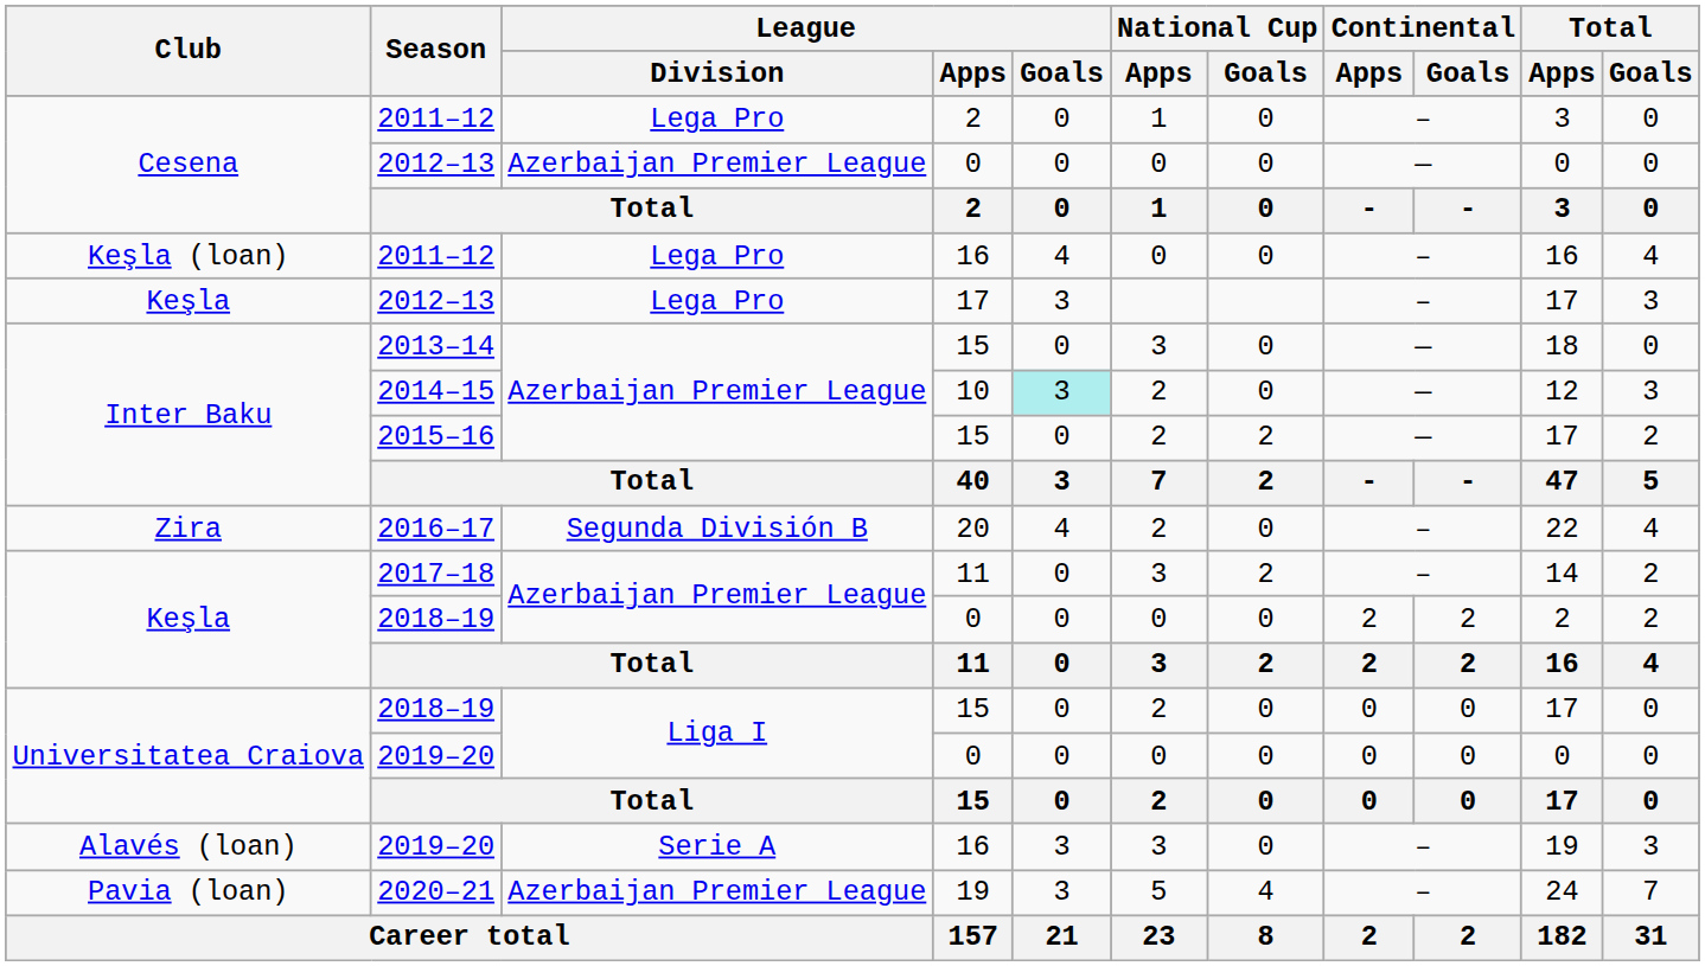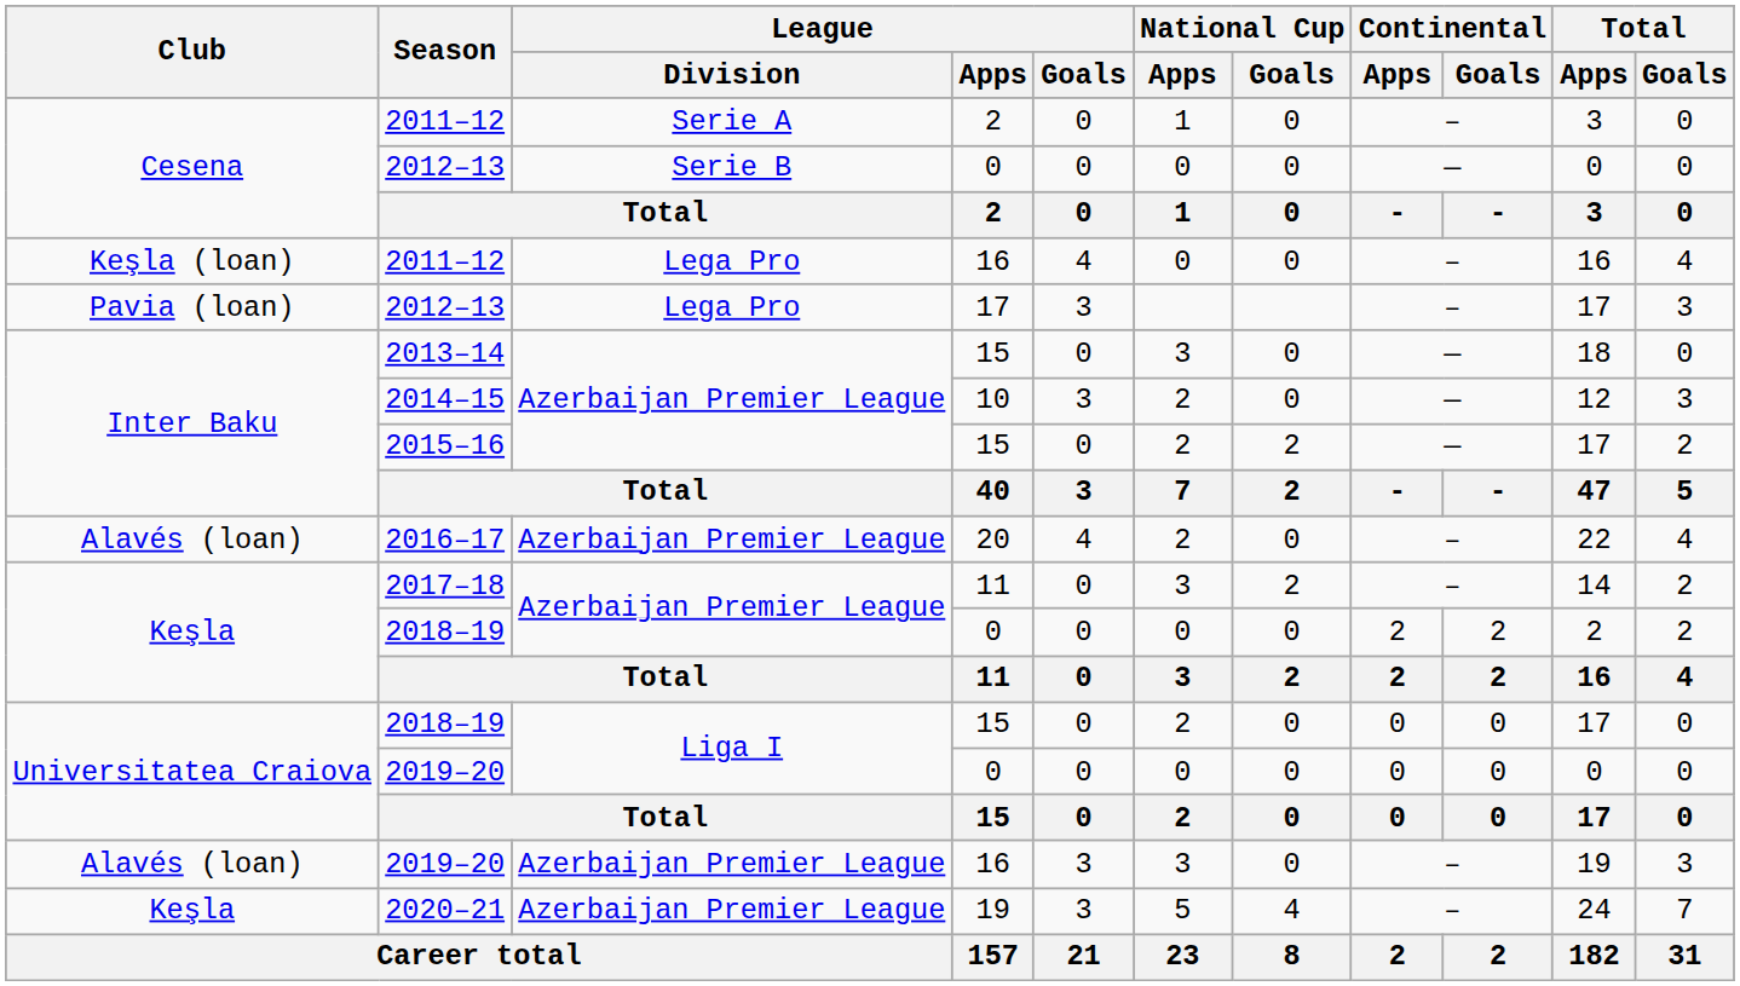 <table class="wikitable" style="text-align: center;">
 <tr>
 <th rowspan="2">Club</th>
 <th rowspan="2">Season</th>
 <th colspan="3">League</th>
 <th colspan="2">National Cup</th>
 <th colspan="2">Continental</th>
 <th colspan="2">Total</th>
 </tr>
 <tr>
 <th>Division</th>
 <th>Apps</th>
 <th>Goals</th>
 <th>Apps</th>
 <th>Goals</th>
 <th>Apps</th>
 <th>Goals</th>
 <th>Apps</th>
 <th>Goals</th>
 </tr>
 <tr>
 <td rowspan="3"><a href='#'>Cesena</a></td>
 <td><a href='#'>2011–12</a></td>
-<td><a href='#'>Lega Pro</a></td>
+<td rowspan="1"><a href='#'>Serie A</a></td>
 <td>2</td>
 <td>0</td>
 <td>1</td>
 <td>0</td>
 <td colspan="2">–</td>
 <td>3</td>
 <td>0</td>
 </tr>
 <tr>
 <td><a href='#'>2012–13</a></td>
-<td><a href='#'>Azerbaijan Premier League</a></td>
+<td rowspan="1"><a href='#'>Serie B</a></td>
 <td>0</td>
 <td>0</td>
 <td>0</td>
 <td>0</td>
 <td colspan="2">—</td>
 <td>0</td>
 <td>0</td>
 </tr>
 <tr>
 <th colspan="2">Total</th>
 <th>2</th>
 <th>0</th>
 <th>1</th>
 <th>0</th>
 <th>-</th>
 <th>-</th>
 <th>3</th>
 <th>0</th>
 </tr>
 <tr>
 <td><a href='#'>Keşla</a> (loan)</td>
 <td><a href='#'>2011–12</a></td>
 <td><a href='#'>Lega Pro</a></td>
 <td>16</td>
 <td>4</td>
 <td>0</td>
 <td>0</td>
 <td colspan="2">–</td>
 <td>16</td>
 <td>4</td>
 </tr>
 <tr>
-<td><a href='#'>Keşla</a></td>
+<td><a href='#'>Pavia</a> (loan)</td>
 <td><a href='#'>2012–13</a></td>
 <td><a href='#'>Lega Pro</a></td>
 <td>17</td>
 <td>3</td>
 <td></td>
 <td></td>
 <td colspan="2">–</td>
 <td>17</td>
 <td>3</td>
 </tr>
 <tr>
 <td rowspan="4"><a href='#'>Inter Baku</a></td>
 <td><a href='#'>2013–14</a></td>
 <td rowspan="3"><a href='#'>Azerbaijan Premier League</a></td>
 <td>15</td>
 <td>0</td>
 <td>3</td>
 <td>0</td>
 <td colspan="2">—</td>
 <td>18</td>
 <td>0</td>
 </tr>
 <tr>
 <td><a href='#'>2014–15</a></td>
 <td>10</td>
-<td style="background: paleturquoise;">3</td>
+<td>3</td>
 <td>2</td>
 <td>0</td>
 <td colspan="2">—</td>
 <td>12</td>
 <td>3</td>
 </tr>
 <tr>
 <td><a href='#'>2015–16</a></td>
 <td>15</td>
 <td>0</td>
 <td>2</td>
 <td>2</td>
 <td colspan="2">—</td>
 <td>17</td>
 <td>2</td>
 </tr>
 <tr>
 <th colspan="2">Total</th>
 <th>40</th>
 <th>3</th>
 <th>7</th>
 <th>2</th>
 <th>-</th>
 <th>-</th>
 <th>47</th>
 <th>5</th>
 </tr>
 <tr>
-<td><a href='#'>Zira</a></td>
+<td><a href='#'>Alavés</a> (loan)</td>
 <td><a href='#'>2016–17</a></td>
-<td><a href='#'>Segunda División B</a></td>
+<td><a href='#'>Azerbaijan Premier League</a></td>
 <td>20</td>
 <td>4</td>
 <td>2</td>
 <td>0</td>
 <td colspan="2">–</td>
 <td>22</td>
 <td>4</td>
 </tr>
 <tr>
 <td rowspan="3"><a href='#'>Keşla</a></td>
 <td><a href='#'>2017–18</a></td>
 <td rowspan="2"><a href='#'>Azerbaijan Premier League</a></td>
 <td>11</td>
 <td>0</td>
 <td>3</td>
 <td>2</td>
 <td colspan="2">–</td>
 <td>14</td>
 <td>2</td>
 </tr>
 <tr>
 <td><a href='#'>2018–19</a></td>
 <td>0</td>
 <td>0</td>
 <td>0</td>
 <td>0</td>
 <td>2</td>
 <td>2</td>
 <td>2</td>
 <td>2</td>
 </tr>
 <tr>
 <th colspan="2">Total</th>
 <th>11</th>
 <th>0</th>
 <th>3</th>
 <th>2</th>
 <th>2</th>
 <th>2</th>
 <th>16</th>
 <th>4</th>
 </tr>
 <tr>
 <td rowspan="3"><a href='#'>Universitatea Craiova</a></td>
 <td><a href='#'>2018–19</a></td>
 <td rowspan="2"><a href='#'>Liga I</a></td>
 <td>15</td>
 <td>0</td>
 <td>2</td>
 <td>0</td>
 <td>0</td>
 <td>0</td>
 <td>17</td>
 <td>0</td>
 </tr>
 <tr>
 <td><a href='#'>2019–20</a></td>
 <td>0</td>
 <td>0</td>
 <td>0</td>
 <td>0</td>
 <td>0</td>
 <td>0</td>
 <td>0</td>
 <td>0</td>
 </tr>
 <tr>
 <th colspan="2">Total</th>
 <th>15</th>
 <th>0</th>
 <th>2</th>
 <th>0</th>
 <th>0</th>
 <th>0</th>
 <th>17</th>
 <th>0</th>
 </tr>
 <tr>
 <td><a href='#'>Alavés</a> (loan)</td>
 <td><a href='#'>2019–20</a></td>
-<td rowspan="1"><a href='#'>Serie A</a></td>
+<td><a href='#'>Azerbaijan Premier League</a></td>
 <td>16</td>
 <td>3</td>
 <td>3</td>
 <td>0</td>
 <td colspan="2">–</td>
 <td>19</td>
 <td>3</td>
 </tr>
 <tr>
-<td><a href='#'>Pavia</a> (loan)</td>
+<td><a href='#'>Keşla</a></td>
 <td><a href='#'>2020–21</a></td>
 <td><a href='#'>Azerbaijan Premier League</a></td>
 <td>19</td>
 <td>3</td>
 <td>5</td>
 <td>4</td>
 <td colspan="2">–</td>
 <td>24</td>
 <td>7</td>
 </tr>
 <tr>
 <th colspan="3">Career total</th>
 <th>157</th>
 <th>21</th>
 <th>23</th>
 <th>8</th>
 <th>2</th>
 <th>2</th>
 <th>182</th>
 <th>31</th>
 </tr>
 </table>
